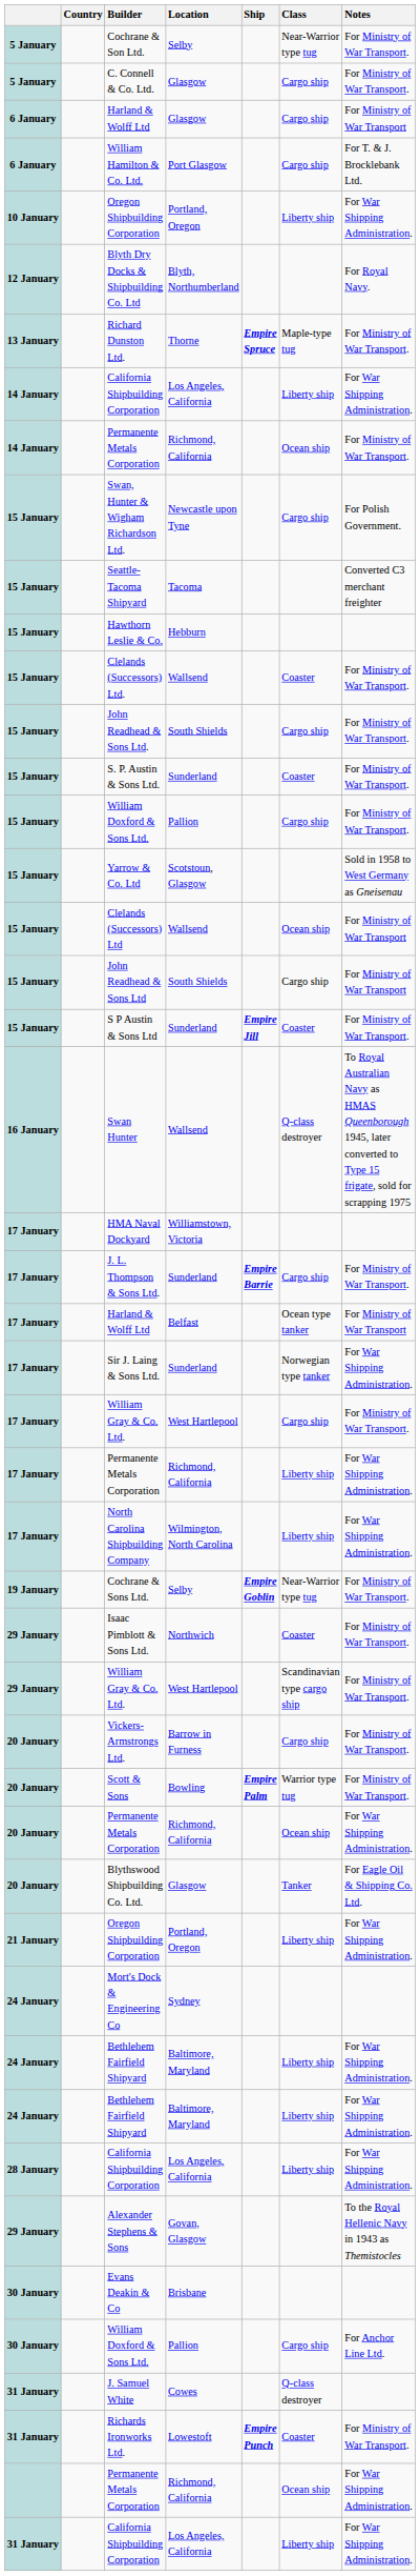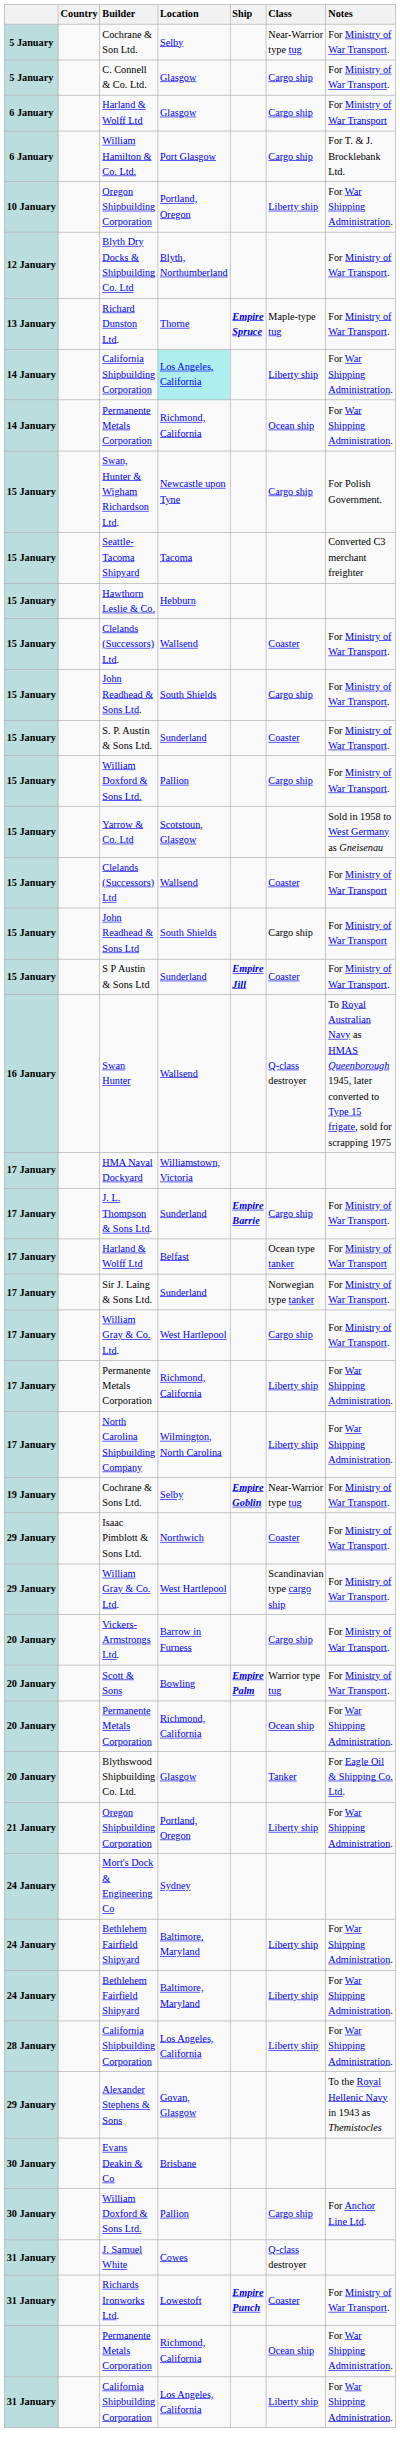 <table class="wikitable sortable" style="font-size:1.00em; line-height:1.5em;">
 <tr>
 <th></th>
 <th width="130"  style="text-align: left;">Country</th>
 <th style="text-align: left;">Builder</th>
 <th style="text-align: left;">Location</th>
 <th style="text-align: left;">Ship</th>
 <th style="text-align: left;">Class</th>
 <th style="text-align: left;">Notes</th>
 </tr>
 <tr ---->
 <th style="background: #bbdddd;">5 January</th>
 <td></td>
 <td>Cochrane & Son Ltd.</td>
 <td><a href='#'>Selby</a></td>
 <td><strong></strong></td>
 <td>Near-Warrior type <a href='#'>tug</a></td>
 <td>For <a href='#'>Ministry of War Transport</a>.</td>
 </tr>
 <tr>
 <th style="background: #bbdddd;">5 January</th>
 <td></td>
 <td>C. Connell & Co. Ltd.</td>
 <td><a href='#'>Glasgow</a></td>
 <td><strong></strong></td>
 <td><a href='#'>Cargo ship</a></td>
 <td>For <a href='#'>Ministry of War Transport</a>.</td>
 </tr>
 <tr>
 <th style="background: #bbdddd;">6 January</th>
 <td></td>
 <td><a href='#'>Harland & Wolff Ltd</a></td>
 <td><a href='#'>Glasgow</a></td>
 <td><strong></strong></td>
 <td><a href='#'>Cargo ship</a></td>
 <td>For <a href='#'>Ministry of War Transport</a></td>
 </tr>
 <tr>
 <th style="background: #bbdddd;">6 January</th>
 <td></td>
 <td><a href='#'>William Hamilton & Co. Ltd.</a></td>
 <td><a href='#'>Port Glasgow</a></td>
 <td><strong></strong></td>
 <td><a href='#'>Cargo ship</a></td>
 <td>For T. & J. Brocklebank Ltd.</td>
 </tr>
 <tr --->
 <th style="background: #bbdddd;">10 January</th>
 <td></td>
 <td><a href='#'>Oregon Shipbuilding Corporation</a></td>
 <td><a href='#'>Portland, Oregon</a></td>
 <td><strong></strong></td>
 <td><a href='#'>Liberty ship</a></td>
 <td>For <a href='#'>War Shipping Administration</a>.</td>
 </tr>
 <tr ---->
 <th style="background: #bbdddd;">12 January</th>
 <td></td>
 <td><a href='#'>Blyth Dry Docks & Shipbuilding Co. Ltd</a></td>
 <td><a href='#'>Blyth, Northumberland</a></td>
 <td><strong></strong></td>
 <td></td>
-<td>For <a href='#'>Royal Navy</a>.</td>
+<td>For <a href='#'>Ministry of War Transport</a>.</td>
 </tr>
 <tr>
 <th style="background: #bbdddd;">13 January</th>
 <td></td>
 <td><a href='#'>Richard Dunston Ltd</a>.</td>
 <td><a href='#'>Thorne</a></td>
 <td><strong><em><a href='#'>Empire Spruce</a></em></strong></td>
 <td>Maple-type <a href='#'>tug</a></td>
 <td>For <a href='#'>Ministry of War Transport</a>.</td>
 </tr>
 <tr --->
 <th style="background: #bbdddd;">14 January</th>
 <td></td>
 <td><a href='#'>California Shipbuilding Corporation</a></td>
-<td><a href='#'>Los Angeles, California</a></td>
+<td style="background: paleturquoise;"><a href='#'>Los Angeles, California</a></td>
 <td><strong></strong></td>
 <td><a href='#'>Liberty ship</a></td>
 <td>For <a href='#'>War Shipping Administration</a>.</td>
 </tr>
 <tr --->
 <th style="background: #bbdddd;">14 January</th>
 <td></td>
 <td><a href='#'>Permanente Metals Corporation</a></td>
 <td><a href='#'>Richmond, California</a></td>
 <td><strong></strong></td>
 <td><a href='#'>Ocean ship</a></td>
-<td>For <a href='#'>Ministry of War Transport</a>.</td>
+<td>For <a href='#'>War Shipping Administration</a>.</td>
 </tr>
 <tr ---->
 <th style="background: #bbdddd;">15 January</th>
 <td></td>
 <td><a href='#'>Swan, Hunter & Wigham Richardson Ltd</a>.</td>
 <td><a href='#'>Newcastle upon Tyne</a></td>
 <td><strong></strong></td>
 <td><a href='#'>Cargo ship</a></td>
 <td>For Polish Government.</td>
 </tr>
 <tr>
 <th style="background: #bbdddd;">15 January</th>
 <td></td>
 <td><a href='#'>Seattle-Tacoma Shipyard</a></td>
 <td><a href='#'>Tacoma</a></td>
 <td><strong></strong></td>
 <td></td>
 <td>Converted C3 merchant freighter</td>
 </tr>
 <tr>
 <th style="background: #bbdddd;">15 January</th>
 <td></td>
 <td><a href='#'>Hawthorn Leslie & Co.</a></td>
 <td><a href='#'>Hebburn</a></td>
 <td><strong></strong></td>
 <td></td>
 <td></td>
 </tr>
 <tr ---->
 <th style="background: #bbdddd;">15 January</th>
 <td></td>
 <td><a href='#'>Clelands (Successors) Ltd</a>.</td>
 <td><a href='#'>Wallsend</a></td>
 <td><strong></strong></td>
 <td><a href='#'>Coaster</a></td>
 <td>For <a href='#'>Ministry of War Transport</a>.</td>
 </tr>
 <tr ---->
 <th style="background: #bbdddd;">15 January</th>
 <td></td>
 <td><a href='#'>John Readhead & Sons Ltd</a>.</td>
 <td><a href='#'>South Shields</a></td>
 <td><strong></strong></td>
 <td><a href='#'>Cargo ship</a></td>
 <td>For <a href='#'>Ministry of War Transport</a>.</td>
 </tr>
 <tr ---->
 <th style="background: #bbdddd;">15 January</th>
 <td></td>
 <td>S. P. Austin & Sons Ltd.</td>
 <td><a href='#'>Sunderland</a></td>
 <td><strong></strong></td>
 <td><a href='#'>Coaster</a></td>
 <td>For <a href='#'>Ministry of War Transport</a>.</td>
 </tr>
 <tr>
 <th style="background: #bbdddd;">15 January</th>
 <td></td>
 <td><a href='#'>William Doxford & Sons Ltd.</a></td>
 <td><a href='#'>Pallion</a></td>
 <td><strong></strong></td>
 <td><a href='#'>Cargo ship</a></td>
 <td>For <a href='#'>Ministry of War Transport</a>.</td>
 </tr>
 <tr>
 <th style="background: #bbdddd;">15 January</th>
 <td></td>
 <td><a href='#'>Yarrow & Co. Ltd</a></td>
 <td><a href='#'>Scotstoun</a>, <a href='#'>Glasgow</a></td>
 <td><strong></strong></td>
 <td></td>
 <td>Sold in 1958 to <a href='#'>West Germany</a> as <em>Gneisenau</em></td>
 </tr>
 <tr>
 <th style="background: #bbdddd;">15 January</th>
 <td></td>
 <td><a href='#'>Clelands (Successors) Ltd</a></td>
 <td><a href='#'>Wallsend</a></td>
 <td><strong></strong></td>
-<td><a href='#'>Ocean ship</a></td>
+<td><a href='#'>Coaster</a></td>
 <td>For <a href='#'>Ministry of War Transport</a></td>
 </tr>
 <tr>
 <th style="background: #bbdddd;">15 January</th>
 <td></td>
 <td><a href='#'>John Readhead & Sons Ltd</a></td>
 <td><a href='#'>South Shields</a></td>
 <td><strong></strong></td>
 <td>Cargo ship</td>
 <td>For <a href='#'>Ministry of War Transport</a></td>
 </tr>
 <tr>
 <th style="background: #bbdddd;">15 January</th>
 <td></td>
 <td>S P Austin & Sons Ltd</td>
 <td><a href='#'>Sunderland</a></td>
 <td><strong><a href='#'><em>Empire Jill</em></a></strong></td>
 <td><a href='#'>Coaster</a></td>
 <td>For <a href='#'>Ministry of War Transport</a>.</td>
 </tr>
 <tr>
 <th style="background: #bbdddd;">16 January</th>
 <td></td>
 <td><a href='#'>Swan Hunter</a></td>
 <td><a href='#'>Wallsend</a></td>
 <td><strong></strong></td>
 <td><a href='#'>Q-class</a> destroyer</td>
 <td>To <a href='#'>Royal Australian Navy</a> as <a href='#'>HMAS <em>Queenborough</em></a> 1945, later converted to <a href='#'>Type 15 frigate</a>, sold for scrapping 1975</td>
 </tr>
 <tr>
 <th style="background: #bbdddd;">17 January</th>
 <td></td>
 <td><a href='#'>HMA Naval Dockyard</a></td>
 <td><a href='#'>Williamstown, Victoria</a></td>
 <td><strong></strong></td>
 <td></td>
 <td></td>
 </tr>
 <tr>
 <th style="background: #bbdddd;">17 January</th>
 <td></td>
 <td><a href='#'>J. L. Thompson & Sons Ltd</a>.</td>
 <td><a href='#'>Sunderland</a></td>
 <td><a href='#'><strong><em>Empire Barrie</em></strong></a></td>
 <td><a href='#'>Cargo ship</a></td>
 <td>For <a href='#'>Ministry of War Transport</a>.</td>
 </tr>
 <tr>
 <th style="background: #bbdddd;">17 January</th>
 <td></td>
 <td><a href='#'>Harland & Wolff Ltd</a></td>
 <td><a href='#'>Belfast</a></td>
 <td><strong></strong></td>
 <td>Ocean type <a href='#'>tanker</a></td>
 <td>For <a href='#'>Ministry of War Transport</a></td>
 </tr>
 <tr ---->
 <th style="background: #bbdddd;">17 January</th>
 <td></td>
 <td>Sir J. Laing & Sons Ltd.</td>
 <td><a href='#'>Sunderland</a></td>
 <td><strong></strong></td>
 <td>Norwegian type <a href='#'>tanker</a></td>
-<td>For <a href='#'>War Shipping Administration</a>.</td>
+<td>For <a href='#'>Ministry of War Transport</a>.</td>
 </tr>
 <tr>
 <th style="background: #bbdddd;">17 January</th>
 <td></td>
 <td><a href='#'>William Gray & Co. Ltd</a>.</td>
 <td><a href='#'>West Hartlepool</a></td>
 <td><strong></strong></td>
 <td><a href='#'>Cargo ship</a></td>
 <td>For <a href='#'>Ministry of War Transport</a>.</td>
 </tr>
 <tr --->
 <th style="background: #bbdddd;">17 January</th>
 <td></td>
 <td>Permanente Metals Corporation</td>
 <td><a href='#'>Richmond, California</a></td>
 <td><strong></strong></td>
 <td><a href='#'>Liberty ship</a></td>
 <td>For <a href='#'>War Shipping Administration</a>.</td>
 </tr>
 <tr --->
 <th style="background: #bbdddd;">17 January</th>
 <td></td>
 <td><a href='#'>North Carolina Shipbuilding Company</a></td>
 <td><a href='#'>Wilmington, North Carolina</a></td>
 <td><strong></strong></td>
 <td><a href='#'>Liberty ship</a></td>
 <td>For <a href='#'>War Shipping Administration</a>.</td>
 </tr>
 <tr>
 <th style="background: #bbdddd;">19 January</th>
 <td></td>
 <td>Cochrane & Sons Ltd.</td>
 <td><a href='#'>Selby</a></td>
 <td><strong><em><a href='#'>Empire Goblin</a></em></strong></td>
 <td>Near-Warrior type <a href='#'>tug</a></td>
 <td>For <a href='#'>Ministry of War Transport</a>.</td>
 </tr>
 <tr ---->
 <th style="background: #bbdddd;">29 January</th>
 <td></td>
 <td>Isaac Pimblott & Sons Ltd.</td>
 <td><a href='#'>Northwich</a></td>
 <td><strong></strong></td>
 <td><a href='#'>Coaster</a></td>
 <td>For <a href='#'>Ministry of War Transport</a>.</td>
 </tr>
 <tr ---->
 <th style="background: #bbdddd;">29 January</th>
 <td></td>
 <td><a href='#'>William Gray & Co. Ltd</a>.</td>
 <td><a href='#'>West Hartlepool</a></td>
 <td><strong></strong></td>
 <td>Scandinavian type <a href='#'>cargo ship</a></td>
 <td>For <a href='#'>Ministry of War Transport</a>.</td>
 </tr>
 <tr ---->
 <th style="background: #bbdddd;">20 January</th>
 <td></td>
 <td><a href='#'>Vickers-Armstrongs Ltd</a>.</td>
 <td><a href='#'>Barrow in Furness</a></td>
 <td><strong></strong></td>
 <td><a href='#'>Cargo ship</a></td>
 <td>For <a href='#'>Ministry of War Transport</a>.</td>
 </tr>
 <tr>
 <th style="background: #bbdddd;">20 January</th>
 <td></td>
 <td><a href='#'>Scott & Sons</a></td>
 <td><a href='#'>Bowling</a></td>
 <td><strong><em><a href='#'>Empire Palm</a></em></strong></td>
 <td>Warrior type <a href='#'>tug</a></td>
 <td>For <a href='#'>Ministry of War Transport</a>.</td>
 </tr>
 <tr --->
 <th style="background: #bbdddd;">20 January</th>
 <td></td>
 <td><a href='#'>Permanente Metals Corporation</a></td>
 <td><a href='#'>Richmond, California</a></td>
 <td><strong></strong></td>
 <td><a href='#'>Ocean ship</a></td>
 <td>For <a href='#'>War Shipping Administration</a>.</td>
 </tr>
 <tr ---->
 <th style="background: #bbdddd;">20 January</th>
 <td></td>
 <td>Blythswood Shipbuilding Co. Ltd.</td>
 <td><a href='#'>Glasgow</a></td>
 <td><strong></strong></td>
 <td><a href='#'>Tanker</a></td>
 <td>For <a href='#'>Eagle Oil & Shipping Co. Ltd</a>.</td>
 </tr>
 <tr --->
 <th style="background: #bbdddd;">21 January</th>
 <td></td>
 <td><a href='#'>Oregon Shipbuilding Corporation</a></td>
 <td><a href='#'>Portland, Oregon</a></td>
 <td><strong></strong></td>
 <td><a href='#'>Liberty ship</a></td>
 <td>For <a href='#'>War Shipping Administration</a>.</td>
 </tr>
 <tr>
 <th style="background: #bbdddd;">24 January</th>
 <td></td>
 <td><a href='#'>Mort's Dock & Engineering Co</a></td>
 <td><a href='#'>Sydney</a></td>
 <td><strong></strong></td>
 <td></td>
 <td></td>
 </tr>
 <tr --->
 <th style="background: #bbdddd;">24 January</th>
 <td></td>
 <td><a href='#'>Bethlehem Fairfield Shipyard</a></td>
 <td><a href='#'>Baltimore, Maryland</a></td>
 <td><strong></strong></td>
 <td><a href='#'>Liberty ship</a></td>
 <td>For <a href='#'>War Shipping Administration</a>.</td>
 </tr>
 <tr --->
 <th style="background: #bbdddd;">24 January</th>
 <td></td>
 <td><a href='#'>Bethlehem Fairfield Shipyard</a></td>
 <td><a href='#'>Baltimore, Maryland</a></td>
 <td><strong></strong></td>
 <td><a href='#'>Liberty ship</a></td>
 <td>For <a href='#'>War Shipping Administration</a>.</td>
 </tr>
 <tr --->
 <th style="background: #bbdddd;">28 January</th>
 <td></td>
 <td><a href='#'>California Shipbuilding Corporation</a></td>
 <td><a href='#'>Los Angeles, California</a></td>
 <td><strong></strong></td>
 <td><a href='#'>Liberty ship</a></td>
 <td>For <a href='#'>War Shipping Administration</a>.</td>
 </tr>
 <tr>
 <th style="background: #bbdddd;">29 January</th>
 <td></td>
 <td><a href='#'>Alexander Stephens & Sons</a></td>
 <td><a href='#'>Govan, Glasgow</a></td>
 <td><strong></strong></td>
 <td></td>
 <td>To the <a href='#'>Royal Hellenic Navy</a> in 1943 as <em>Themistocles</em></td>
 </tr>
 <tr>
 <th style="background: #bbdddd;">30 January</th>
 <td></td>
 <td><a href='#'>Evans Deakin & Co</a></td>
 <td><a href='#'>Brisbane</a></td>
 <td><strong></strong></td>
 <td></td>
 <td></td>
 </tr>
 <tr>
 <th style="background: #bbdddd;">30 January</th>
 <td></td>
 <td><a href='#'>William Doxford & Sons Ltd.</a></td>
 <td><a href='#'>Pallion</a></td>
 <td><strong></strong></td>
 <td><a href='#'>Cargo ship</a></td>
 <td>For <a href='#'>Anchor Line Ltd</a>.</td>
 </tr>
 <tr>
 <th style="background: #bbdddd;">31 January</th>
 <td></td>
 <td><a href='#'>J. Samuel White</a></td>
 <td><a href='#'>Cowes</a></td>
 <td><strong></strong></td>
 <td><a href='#'>Q-class</a> destroyer</td>
 <td></td>
 </tr>
 <tr>
 <th style="background: #bbdddd;">31 January</th>
 <td></td>
 <td><a href='#'>Richards Ironworks Ltd</a>.</td>
 <td><a href='#'>Lowestoft</a></td>
 <td><strong><a href='#'><em>Empire Punch</em></a></strong></td>
 <td><a href='#'>Coaster</a></td>
 <td>For <a href='#'>Ministry of War Transport</a>.</td>
 </tr>
 <tr --->
 <th style="background: #bbdddd;"></th>
 <td></td>
 <td><a href='#'>Permanente Metals Corporation</a></td>
 <td><a href='#'>Richmond, California</a></td>
 <td><strong></strong></td>
 <td><a href='#'>Ocean ship</a></td>
 <td>For <a href='#'>War Shipping Administration</a>.</td>
 </tr>
 <tr --->
 <th style="background: #bbdddd;">31 January</th>
 <td></td>
 <td><a href='#'>California Shipbuilding Corporation</a></td>
 <td><a href='#'>Los Angeles, California</a></td>
 <td><strong></strong></td>
 <td><a href='#'>Liberty ship</a></td>
 <td>For <a href='#'>War Shipping Administration</a>.</td>
 </tr>
 </table>
